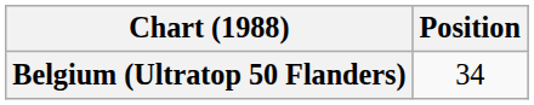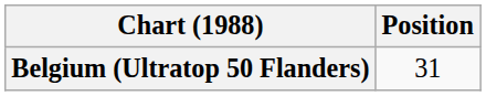 <table class="wikitable plainrowheaders" style="text-align:center">
 <tr>
 <th scope="col">Chart (1988)</th>
 <th scope="col">Position</th>
 </tr>
 <tr>
 <th scope="row">Belgium (Ultratop 50 Flanders)</th>
-<td>34</td>
+<td>31</td>
 </tr>
 </table>
